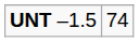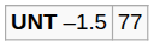 <table class="wikitable">
 <tr align="center">
 </tr>
 <tr align="center">
 <td><strong>UNT</strong> –1.5</td>
-<td>74</td>
+<td>77</td>
 </tr>
 </table>
